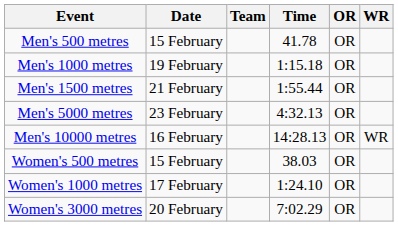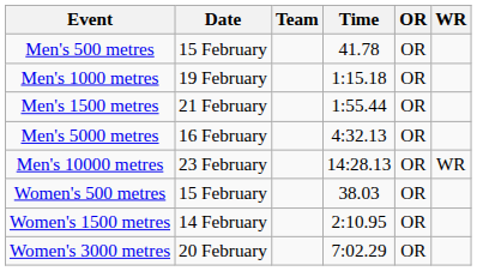 <table class="wikitable" style="text-align:center">
 <tr>
 <th>Event</th>
 <th>Date</th>
 <th>Team</th>
 <th>Time</th>
 <th>OR</th>
 <th>WR</th>
 </tr>
 <tr>
 <td><a href='#'>Men's 500 metres</a></td>
 <td>15 February</td>
 <td></td>
 <td>41.78</td>
 <td>OR</td>
 <td></td>
 </tr>
 <tr>
 <td><a href='#'>Men's 1000 metres</a></td>
 <td>19 February</td>
 <td></td>
 <td>1:15.18</td>
 <td>OR</td>
 <td></td>
 </tr>
 <tr>
 <td><a href='#'>Men's 1500 metres</a></td>
 <td>21 February</td>
 <td></td>
 <td>1:55.44</td>
 <td>OR</td>
 <td></td>
 </tr>
 <tr>
 <td><a href='#'>Men's 5000 metres</a></td>
-<td>23 February</td>
+<td>16 February</td>
 <td></td>
 <td>4:32.13</td>
 <td>OR</td>
 <td></td>
 </tr>
 <tr>
 <td><a href='#'>Men's 10000 metres</a></td>
-<td>16 February</td>
+<td>23 February</td>
 <td></td>
 <td>14:28.13</td>
 <td>OR</td>
 <td>WR</td>
 </tr>
 <tr>
 <td><a href='#'>Women's 500 metres</a></td>
 <td>15 February</td>
 <td></td>
 <td>38.03</td>
 <td>OR</td>
 <td></td>
 </tr>
 <tr>
-<td><a href='#'>Women's 1000 metres</a></td>
-<td>17 February</td>
+<td><a href='#'>Women's 1500 metres</a></td>
+<td>14 February</td>
 <td></td>
-<td>1:24.10</td>
+<td>2:10.95</td>
 <td>OR</td>
 <td></td>
 </tr>
 <tr>
 <td><a href='#'>Women's 3000 metres</a></td>
 <td>20 February</td>
 <td></td>
 <td>7:02.29</td>
 <td>OR</td>
 <td></td>
 </tr>
 </table>
